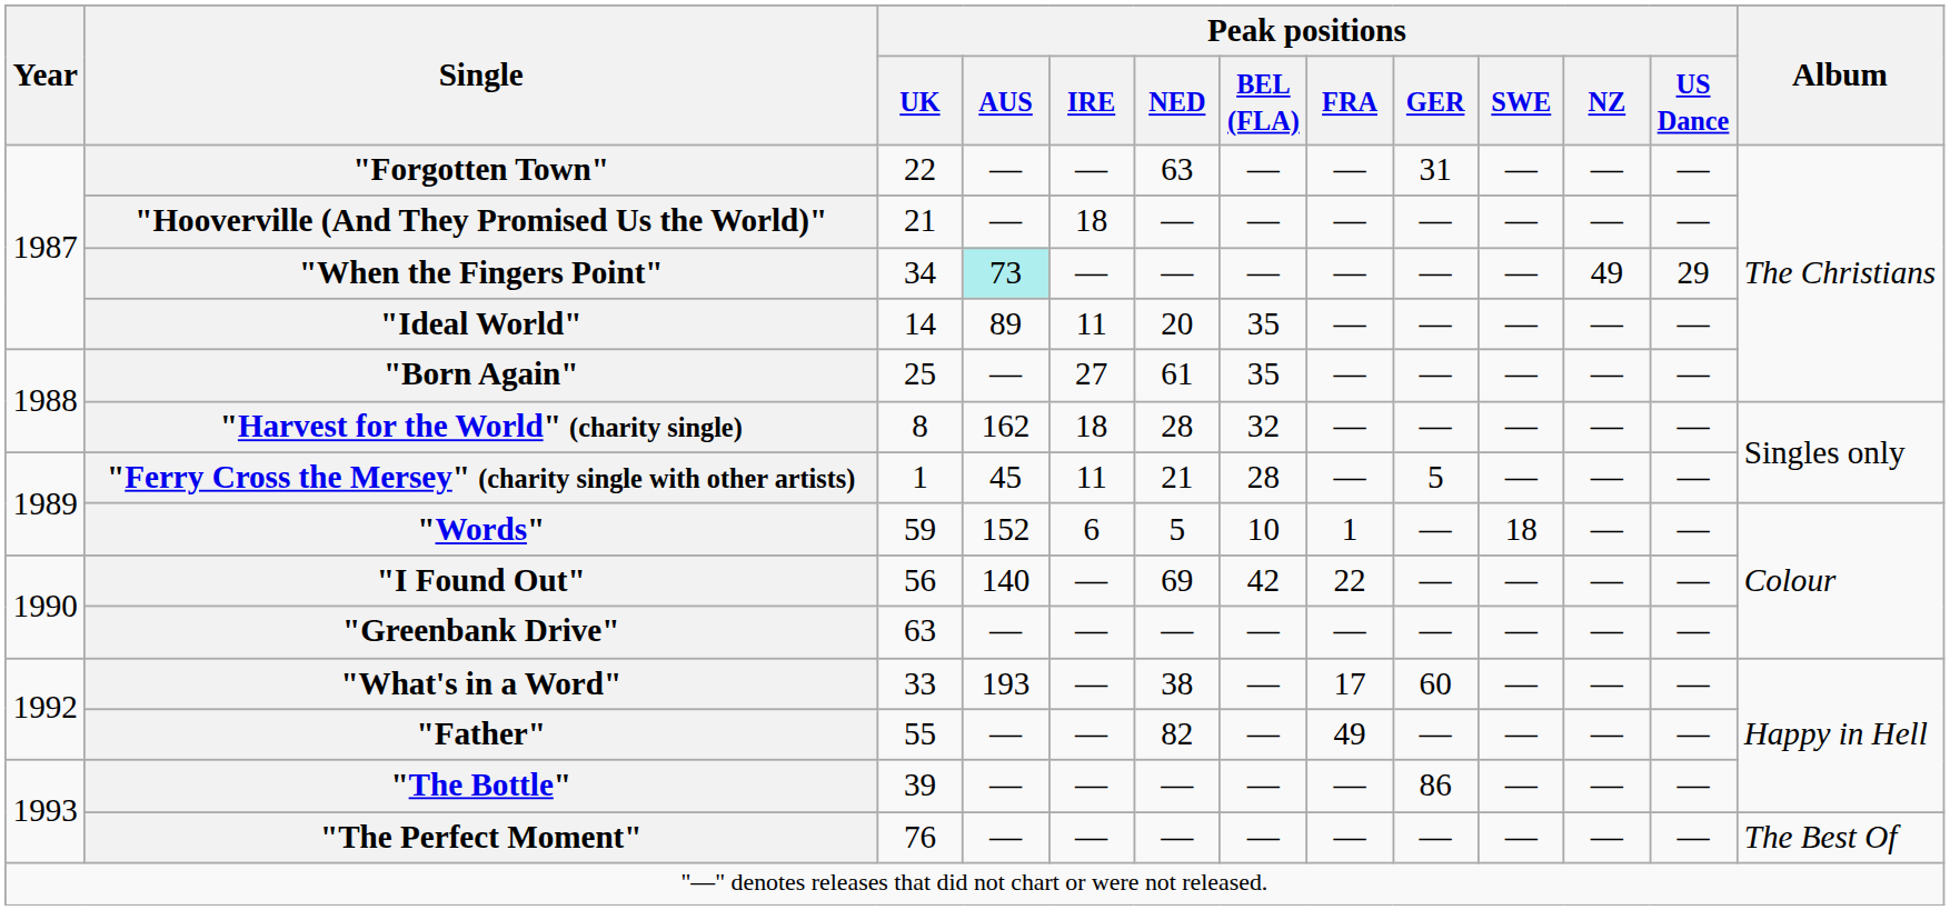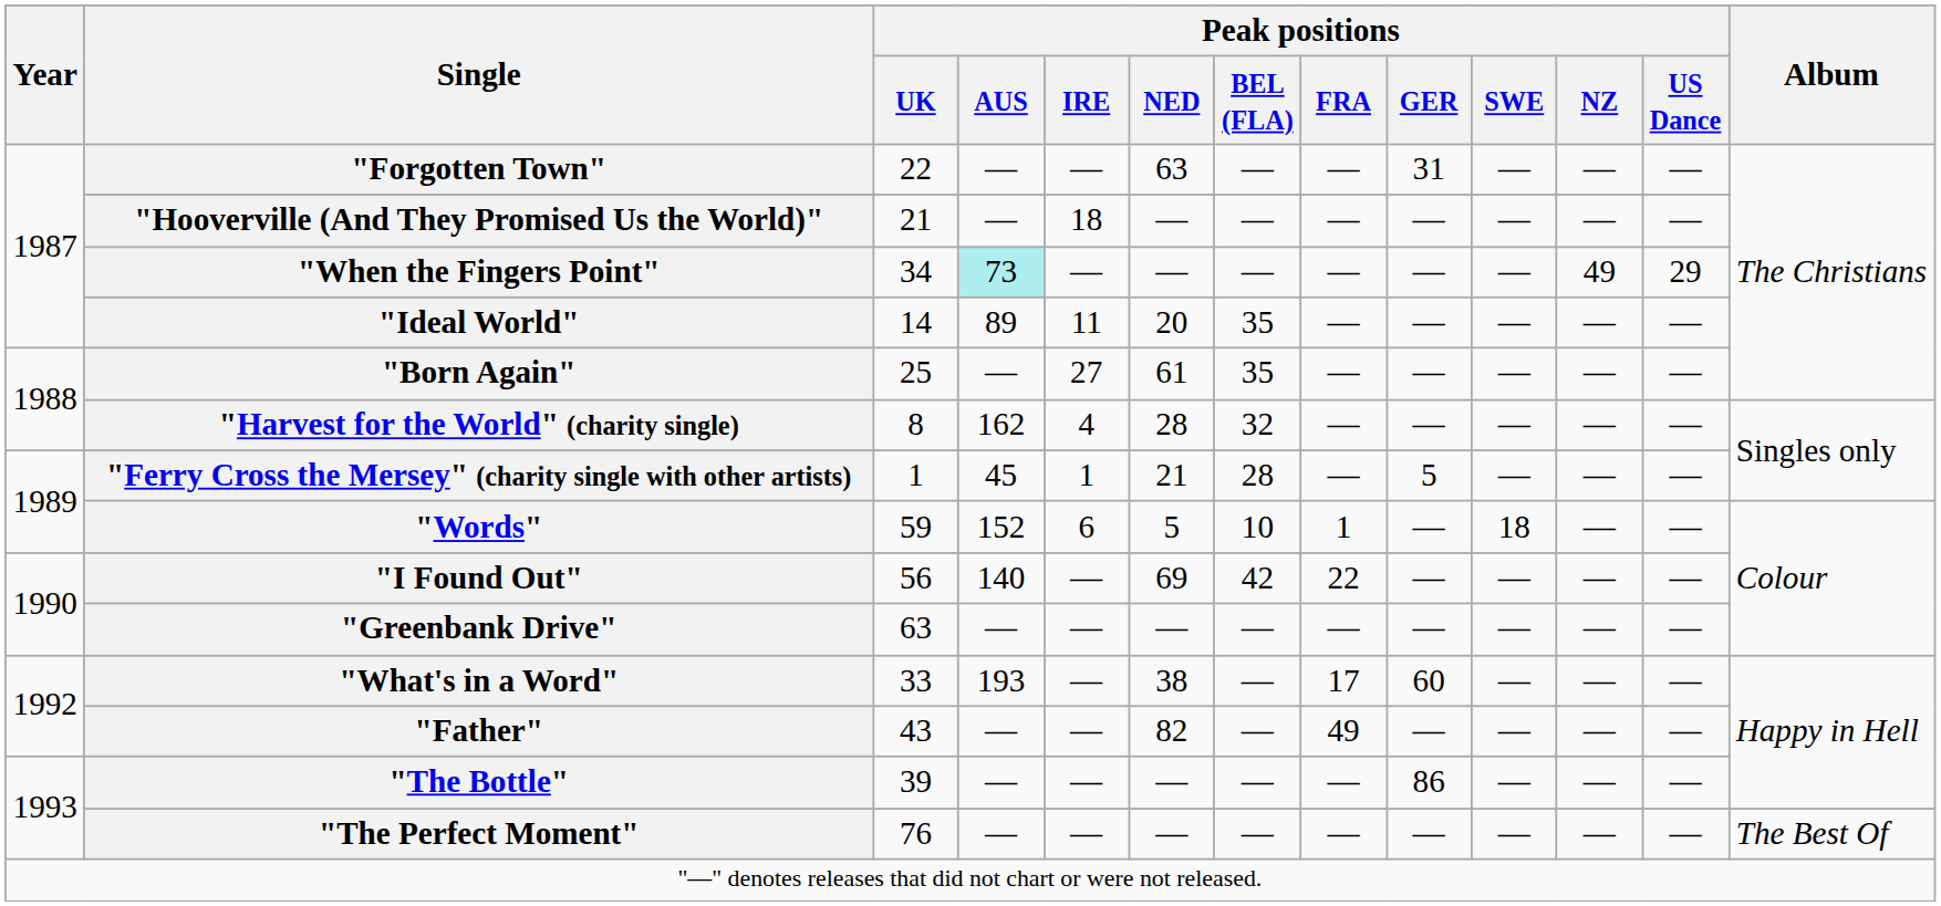 <table class="wikitable plainrowheaders" style="text-align:center;">
 <tr>
 <th rowspan="2">Year</th>
 <th rowspan="2" style="width:24em;">Single</th>
 <th colspan="10">Peak positions</th>
 <th rowspan="2">Album</th>
 </tr>
 <tr>
 <th width="35"><small><a href='#'>UK</a></small><br></th>
 <th width="35"><small><a href='#'>AUS</a></small><br></th>
 <th width="35"><small><a href='#'>IRE</a></small><br></th>
 <th width="35"><small><a href='#'>NED</a></small><br></th>
 <th width="35"><small><a href='#'>BEL<br>(FLA)</a></small><br></th>
 <th width="35"><small><a href='#'>FRA</a></small><br></th>
 <th width="35"><small><a href='#'>GER</a></small><br></th>
 <th width="35"><small><a href='#'>SWE</a></small><br></th>
 <th width="35"><small><a href='#'>NZ</a></small><br></th>
 <th width="35"><small><a href='#'>US Dance</a></small><br></th>
 </tr>
 <tr>
 <td rowspan="4">1987</td>
 <th scope="row">"Forgotten Town"</th>
 <td>22</td>
 <td>—</td>
 <td>—</td>
 <td>63</td>
 <td>—</td>
 <td>—</td>
 <td>31</td>
 <td>—</td>
 <td>—</td>
 <td>—</td>
 <td align="left" rowspan="5"><em>The Christians</em></td>
 </tr>
 <tr>
 <th scope="row">"Hooverville (And They Promised Us the World)"</th>
 <td>21</td>
 <td>—</td>
 <td>18</td>
 <td>—</td>
 <td>—</td>
 <td>—</td>
 <td>—</td>
 <td>—</td>
 <td>—</td>
 <td>—</td>
 </tr>
 <tr>
 <th scope="row">"When the Fingers Point"</th>
 <td>34</td>
 <td style="background: paleturquoise;">73</td>
 <td>—</td>
 <td>—</td>
 <td>—</td>
 <td>—</td>
 <td>—</td>
 <td>—</td>
 <td>49</td>
 <td>29</td>
 </tr>
 <tr>
 <th scope="row">"Ideal World"</th>
 <td>14</td>
 <td>89</td>
 <td>11</td>
 <td>20</td>
 <td>35</td>
 <td>—</td>
 <td>—</td>
 <td>—</td>
 <td>—</td>
 <td>—</td>
 </tr>
 <tr>
 <td rowspan="2">1988</td>
 <th scope="row">"Born Again"</th>
 <td>25</td>
 <td>—</td>
 <td>27</td>
 <td>61</td>
 <td>35</td>
 <td>—</td>
 <td>—</td>
 <td>—</td>
 <td>—</td>
 <td>—</td>
 </tr>
 <tr>
 <th scope="row">"<a href='#'>Harvest for the World</a>" <small>(charity single)</small></th>
 <td>8</td>
 <td>162</td>
-<td>18</td>
+<td>4</td>
 <td>28</td>
 <td>32</td>
 <td>—</td>
 <td>—</td>
 <td>—</td>
 <td>—</td>
 <td>—</td>
 <td align="left" rowspan="2">Singles only</td>
 </tr>
 <tr>
 <td rowspan="2">1989</td>
 <th scope="row">"<a href='#'>Ferry Cross the Mersey</a>" <small>(charity single with other artists)</small></th>
 <td>1</td>
 <td>45</td>
-<td>11</td>
+<td>1</td>
 <td>21</td>
 <td>28</td>
 <td>—</td>
 <td>5</td>
 <td>—</td>
 <td>—</td>
 <td>—</td>
 </tr>
 <tr>
 <th scope="row">"<a href='#'>Words</a>"</th>
 <td>59</td>
 <td>152</td>
 <td>6</td>
 <td>5</td>
 <td>10</td>
 <td>1</td>
 <td>—</td>
 <td>18</td>
 <td>—</td>
 <td>—</td>
 <td align="left" rowspan="3"><em>Colour</em></td>
 </tr>
 <tr>
 <td rowspan="2">1990</td>
 <th scope="row">"I Found Out"</th>
 <td>56</td>
 <td>140</td>
 <td>—</td>
 <td>69</td>
 <td>42</td>
 <td>22</td>
 <td>—</td>
 <td>—</td>
 <td>—</td>
 <td>—</td>
 </tr>
 <tr>
 <th scope="row">"Greenbank Drive"</th>
 <td>63</td>
 <td>—</td>
 <td>—</td>
 <td>—</td>
 <td>—</td>
 <td>—</td>
 <td>—</td>
 <td>—</td>
 <td>—</td>
 <td>—</td>
 </tr>
 <tr>
 <td rowspan="2">1992</td>
 <th scope="row">"What's in a Word"</th>
 <td>33</td>
 <td>193</td>
 <td>—</td>
 <td>38</td>
 <td>—</td>
 <td>17</td>
 <td>60</td>
 <td>—</td>
 <td>—</td>
 <td>—</td>
 <td align="left" rowspan="3"><em>Happy in Hell</em></td>
 </tr>
 <tr>
 <th scope="row">"Father"</th>
-<td>55</td>
+<td>43</td>
 <td>—</td>
 <td>—</td>
 <td>82</td>
 <td>—</td>
 <td>49</td>
 <td>—</td>
 <td>—</td>
 <td>—</td>
 <td>—</td>
 </tr>
 <tr>
 <td rowspan="2">1993</td>
 <th scope="row">"<a href='#'>The Bottle</a>"</th>
 <td>39</td>
 <td>—</td>
 <td>—</td>
 <td>—</td>
 <td>—</td>
 <td>—</td>
 <td>86</td>
 <td>—</td>
 <td>—</td>
 <td>—</td>
 </tr>
 <tr>
 <th scope="row">"The Perfect Moment"</th>
 <td>76</td>
 <td>—</td>
 <td>—</td>
 <td>—</td>
 <td>—</td>
 <td>—</td>
 <td>—</td>
 <td>—</td>
 <td>—</td>
 <td>—</td>
 <td align="left" rowspan="1"><em>The Best Of</em></td>
 </tr>
 <tr>
 <td align="center" colspan="13" style="font-size:9pt">"—" denotes releases that did not chart or were not released.</td>
 </tr>
 </table>
